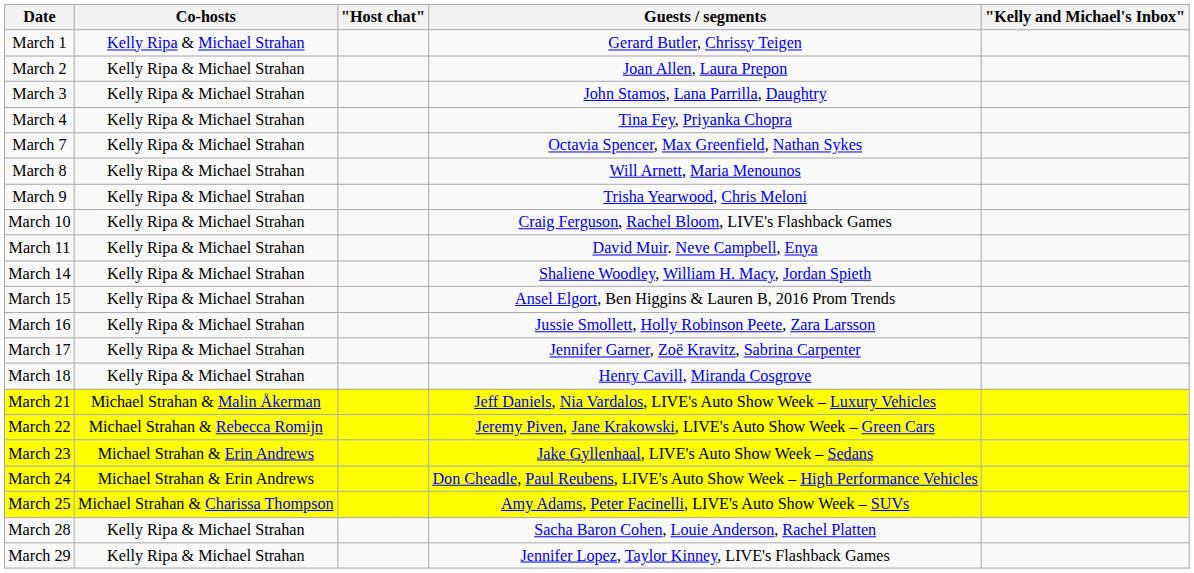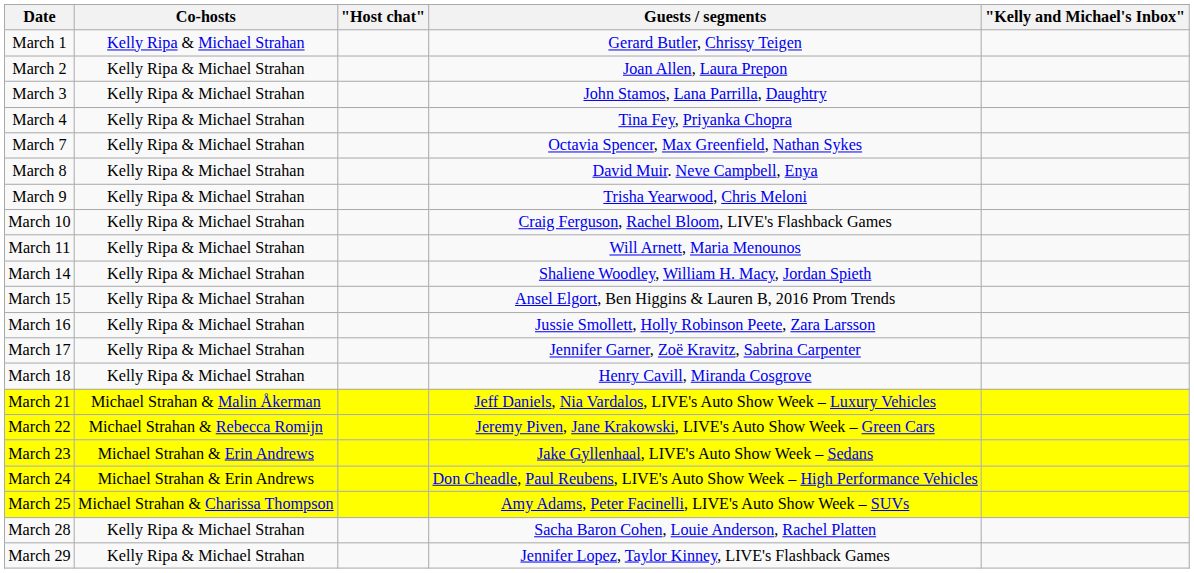 <table class="wikitable sortable" style="text-align:center;">
 <tr>
 <th>Date</th>
 <th>Co-hosts</th>
 <th>"Host chat"</th>
 <th>Guests / segments</th>
 <th>"Kelly and Michael's Inbox"</th>
 </tr>
 <tr>
 <td>March 1</td>
 <td><a href='#'>Kelly Ripa</a> & <a href='#'>Michael Strahan</a></td>
 <td></td>
 <td><a href='#'>Gerard Butler</a>, <a href='#'>Chrissy Teigen</a></td>
 <td></td>
 </tr>
 <tr>
 <td>March 2</td>
 <td>Kelly Ripa & Michael Strahan</td>
 <td></td>
 <td><a href='#'>Joan Allen</a>, <a href='#'>Laura Prepon</a></td>
 <td></td>
 </tr>
 <tr>
 <td>March 3</td>
 <td>Kelly Ripa & Michael Strahan</td>
 <td></td>
 <td><a href='#'>John Stamos</a>, <a href='#'>Lana Parrilla</a>, <a href='#'>Daughtry</a></td>
 <td></td>
 </tr>
 <tr>
 <td>March 4</td>
 <td>Kelly Ripa & Michael Strahan</td>
 <td></td>
 <td><a href='#'>Tina Fey</a>, <a href='#'>Priyanka Chopra</a></td>
 <td></td>
 </tr>
 <tr>
 <td>March 7</td>
 <td>Kelly Ripa & Michael Strahan</td>
 <td></td>
 <td><a href='#'>Octavia Spencer</a>, <a href='#'>Max Greenfield</a>, <a href='#'>Nathan Sykes</a></td>
 <td></td>
 </tr>
 <tr>
 <td>March 8</td>
 <td>Kelly Ripa & Michael Strahan</td>
 <td></td>
-<td><a href='#'>Will Arnett</a>, <a href='#'>Maria Menounos</a></td>
+<td><a href='#'>David Muir</a>. <a href='#'>Neve Campbell</a>, <a href='#'>Enya</a></td>
 <td></td>
 </tr>
 <tr>
 <td>March 9</td>
 <td>Kelly Ripa & Michael Strahan</td>
 <td></td>
 <td><a href='#'>Trisha Yearwood</a>, <a href='#'>Chris Meloni</a></td>
 <td></td>
 </tr>
 <tr>
 <td>March 10</td>
 <td>Kelly Ripa & Michael Strahan</td>
 <td></td>
 <td><a href='#'>Craig Ferguson</a>, <a href='#'>Rachel Bloom</a>, LIVE's Flashback Games</td>
 <td></td>
 </tr>
 <tr>
 <td>March 11</td>
 <td>Kelly Ripa & Michael Strahan</td>
 <td></td>
-<td><a href='#'>David Muir</a>. <a href='#'>Neve Campbell</a>, <a href='#'>Enya</a></td>
+<td><a href='#'>Will Arnett</a>, <a href='#'>Maria Menounos</a></td>
 <td></td>
 </tr>
 <tr>
 <td>March 14</td>
 <td>Kelly Ripa & Michael Strahan</td>
 <td></td>
 <td><a href='#'>Shaliene Woodley</a>, <a href='#'>William H. Macy</a>, <a href='#'>Jordan Spieth</a></td>
 <td></td>
 </tr>
 <tr>
 <td>March 15</td>
 <td>Kelly Ripa & Michael Strahan</td>
 <td></td>
 <td><a href='#'>Ansel Elgort</a>, Ben Higgins & Lauren B, 2016 Prom Trends</td>
 <td></td>
 </tr>
 <tr>
 <td>March 16</td>
 <td>Kelly Ripa & Michael Strahan</td>
 <td></td>
 <td><a href='#'>Jussie Smollett</a>, <a href='#'>Holly Robinson Peete</a>, <a href='#'>Zara Larsson</a></td>
 <td></td>
 </tr>
 <tr>
 <td>March 17</td>
 <td>Kelly Ripa & Michael Strahan</td>
 <td></td>
 <td><a href='#'>Jennifer Garner</a>, <a href='#'>Zoë Kravitz</a>, <a href='#'>Sabrina Carpenter</a></td>
 <td></td>
 </tr>
 <tr>
 <td>March 18</td>
 <td>Kelly Ripa & Michael Strahan</td>
 <td></td>
 <td><a href='#'>Henry Cavill</a>, <a href='#'>Miranda Cosgrove</a></td>
 <td></td>
 </tr>
 <tr style="background:yellow;">
 <td>March 21</td>
 <td>Michael Strahan & <a href='#'>Malin Åkerman</a></td>
 <td></td>
 <td><a href='#'>Jeff Daniels</a>, <a href='#'>Nia Vardalos</a>, LIVE's Auto Show Week – <a href='#'>Luxury Vehicles</a></td>
 <td></td>
 </tr>
 <tr style="background:yellow;">
 <td>March 22</td>
 <td>Michael Strahan & <a href='#'>Rebecca Romijn</a></td>
 <td></td>
 <td><a href='#'>Jeremy Piven</a>, <a href='#'>Jane Krakowski</a>, LIVE's Auto Show Week – <a href='#'>Green Cars</a></td>
 <td></td>
 </tr>
 <tr style="background:yellow;">
 <td>March 23</td>
 <td>Michael Strahan & <a href='#'>Erin Andrews</a></td>
 <td></td>
 <td><a href='#'>Jake Gyllenhaal</a>, LIVE's Auto Show Week – <a href='#'>Sedans</a></td>
 <td></td>
 </tr>
 <tr style="background:yellow;">
 <td>March 24</td>
 <td>Michael Strahan & Erin Andrews</td>
 <td></td>
 <td><a href='#'>Don Cheadle</a>, <a href='#'>Paul Reubens</a>, LIVE's Auto Show Week – <a href='#'>High Performance Vehicles</a></td>
 <td></td>
 </tr>
 <tr style="background:yellow;">
 <td>March 25</td>
 <td>Michael Strahan & <a href='#'>Charissa Thompson</a></td>
 <td></td>
 <td><a href='#'>Amy Adams</a>, <a href='#'>Peter Facinelli</a>, LIVE's Auto Show Week – <a href='#'>SUVs</a></td>
 <td></td>
 </tr>
 <tr>
 <td>March 28</td>
 <td>Kelly Ripa & Michael Strahan</td>
 <td></td>
 <td><a href='#'>Sacha Baron Cohen</a>, <a href='#'>Louie Anderson</a>, <a href='#'>Rachel Platten</a></td>
 <td></td>
 </tr>
 <tr>
 <td>March 29</td>
 <td>Kelly Ripa & Michael Strahan</td>
 <td></td>
 <td><a href='#'>Jennifer Lopez</a>, <a href='#'>Taylor Kinney</a>, LIVE's Flashback Games</td>
 <td></td>
 </tr>
 </table>
